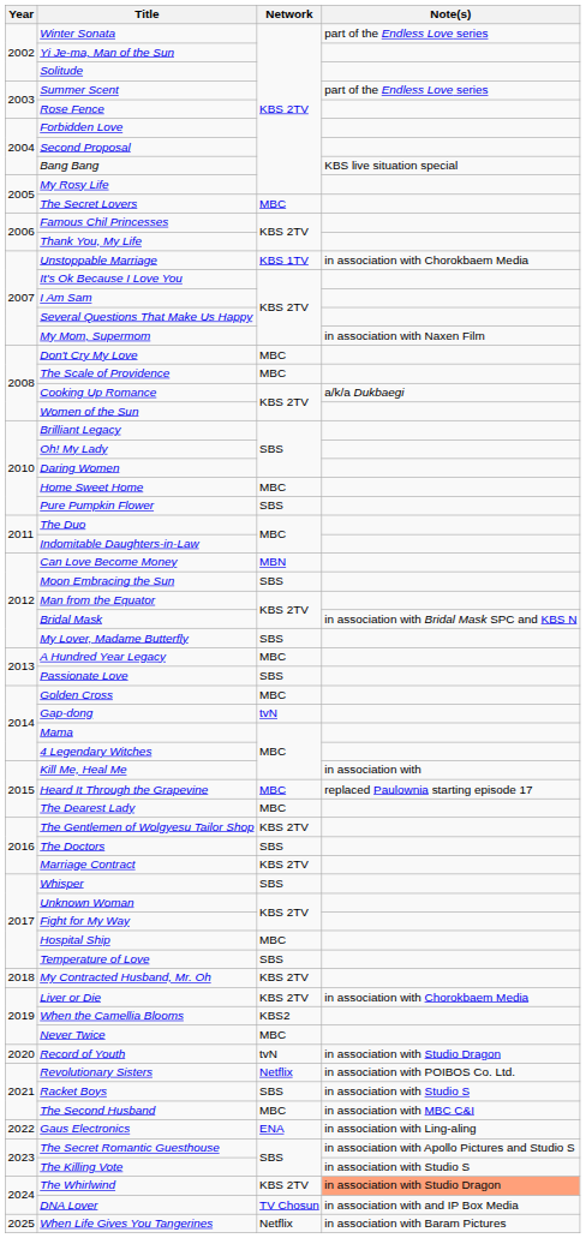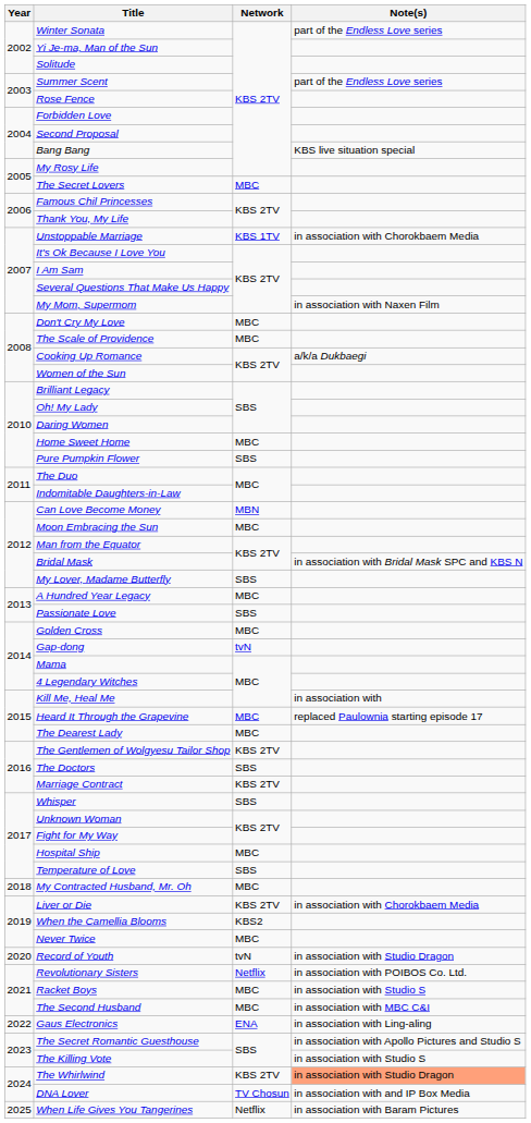 <table class="wikitable">
 <tr>
 <th>Year</th>
 <th>Title</th>
 <th>Network</th>
 <th>Note(s)</th>
 </tr>
 <tr>
 <td rowspan="3">2002</td>
 <td><em><a href='#'>Winter Sonata</a></em></td>
 <td rowspan="9"><a href='#'>KBS 2TV</a></td>
 <td>part of the <a href='#'><em>Endless Love</em> series</a></td>
 </tr>
 <tr>
 <td><em><a href='#'>Yi Je-ma, Man of the Sun</a></em></td>
 <td></td>
 </tr>
 <tr>
 <td><em><a href='#'>Solitude</a></em></td>
 <td></td>
 </tr>
 <tr>
 <td rowspan="2">2003</td>
 <td><em><a href='#'>Summer Scent</a></em></td>
 <td>part of the <a href='#'><em>Endless Love</em> series</a></td>
 </tr>
 <tr>
 <td><em><a href='#'>Rose Fence</a></em></td>
 <td></td>
 </tr>
 <tr>
 <td rowspan="3">2004</td>
 <td><em><a href='#'>Forbidden Love</a></em></td>
 <td></td>
 </tr>
 <tr>
 <td><em><a href='#'>Second Proposal</a></em></td>
 <td></td>
 </tr>
 <tr>
 <td><em>Bang Bang</em></td>
 <td>KBS live situation special</td>
 </tr>
 <tr>
 <td rowspan="2">2005</td>
 <td><em><a href='#'>My Rosy Life</a></em></td>
 <td></td>
 </tr>
 <tr>
 <td><em><a href='#'>The Secret Lovers</a></em></td>
 <td><a href='#'>MBC</a></td>
 <td></td>
 </tr>
 <tr>
 <td rowspan="2">2006</td>
 <td><em><a href='#'>Famous Chil Princesses</a></em></td>
 <td rowspan="2">KBS 2TV</td>
 <td></td>
 </tr>
 <tr>
 <td><em><a href='#'>Thank You, My Life</a></em></td>
 <td></td>
 </tr>
 <tr>
 <td rowspan="5">2007</td>
 <td><em><a href='#'>Unstoppable Marriage</a></em></td>
 <td><a href='#'>KBS 1TV</a></td>
 <td>in association with Chorokbaem Media</td>
 </tr>
 <tr>
 <td><em><a href='#'>It's Ok Because I Love You</a></em></td>
 <td rowspan="4">KBS 2TV</td>
 <td></td>
 </tr>
 <tr>
 <td><em><a href='#'>I Am Sam</a></em></td>
 <td></td>
 </tr>
 <tr>
 <td><em><a href='#'>Several Questions That Make Us Happy</a></em></td>
 <td></td>
 </tr>
 <tr>
 <td><em><a href='#'>My Mom, Supermom</a></em></td>
 <td>in association with Naxen Film</td>
 </tr>
 <tr>
 <td rowspan="4">2008</td>
 <td><em><a href='#'>Don't Cry My Love</a></em></td>
 <td>MBC</td>
 <td></td>
 </tr>
 <tr>
 <td><em><a href='#'>The Scale of Providence</a></em></td>
 <td>MBC</td>
 <td></td>
 </tr>
 <tr>
 <td><em><a href='#'>Cooking Up Romance</a></em></td>
 <td rowspan="2">KBS 2TV</td>
 <td>a/k/a <em>Dukbaegi</em></td>
 </tr>
 <tr>
 <td><em><a href='#'>Women of the Sun</a></em></td>
 <td></td>
 </tr>
 <tr>
 <td rowspan="5">2010</td>
 <td><em><a href='#'>Brilliant Legacy</a></em></td>
 <td rowspan="3">SBS</td>
 <td></td>
 </tr>
 <tr>
 <td><em><a href='#'>Oh! My Lady</a></em></td>
 <td></td>
 </tr>
 <tr>
 <td><em><a href='#'>Daring Women</a></em></td>
 <td></td>
 </tr>
 <tr>
 <td><em><a href='#'>Home Sweet Home</a></em></td>
 <td>MBC</td>
 <td></td>
 </tr>
 <tr>
 <td><em><a href='#'>Pure Pumpkin Flower</a></em></td>
 <td>SBS</td>
 <td></td>
 </tr>
 <tr>
 <td rowspan="2">2011</td>
 <td><em><a href='#'>The Duo</a></em></td>
 <td rowspan="2">MBC</td>
 <td></td>
 </tr>
 <tr>
 <td><em><a href='#'>Indomitable Daughters-in-Law</a></em></td>
 <td></td>
 </tr>
 <tr>
 <td rowspan="5">2012</td>
 <td><em><a href='#'>Can Love Become Money</a></em></td>
 <td><a href='#'>MBN</a></td>
 <td></td>
 </tr>
 <tr>
 <td><em><a href='#'>Moon Embracing the Sun</a></em></td>
-<td>SBS</td>
+<td>MBC</td>
 <td></td>
 </tr>
 <tr>
 <td><em><a href='#'>Man from the Equator</a></em></td>
 <td rowspan="2">KBS 2TV</td>
 <td></td>
 </tr>
 <tr>
 <td><em><a href='#'>Bridal Mask</a></em></td>
 <td>in association with <em>Bridal Mask</em> SPC and <a href='#'>KBS N</a></td>
 </tr>
 <tr>
 <td><em><a href='#'>My Lover, Madame Butterfly</a></em></td>
 <td>SBS</td>
 <td></td>
 </tr>
 <tr>
 <td rowspan="2">2013</td>
 <td><em><a href='#'>A Hundred Year Legacy</a></em></td>
 <td>MBC</td>
 <td></td>
 </tr>
 <tr>
 <td><em><a href='#'>Passionate Love</a></em></td>
 <td>SBS</td>
 <td></td>
 </tr>
 <tr>
 <td rowspan="4">2014</td>
 <td><em><a href='#'>Golden Cross</a></em></td>
 <td>MBC</td>
 <td></td>
 </tr>
 <tr>
 <td><em><a href='#'>Gap-dong</a></em></td>
 <td><a href='#'>tvN</a></td>
 <td></td>
 </tr>
 <tr>
 <td><em><a href='#'>Mama</a></em></td>
 <td rowspan="3">MBC</td>
 <td></td>
 </tr>
 <tr>
 <td><em><a href='#'>4 Legendary Witches</a></em></td>
 <td></td>
 </tr>
 <tr>
 <td rowspan="3">2015</td>
 <td><em><a href='#'>Kill Me, Heal Me</a></em></td>
 <td>in association with </td>
 </tr>
 <tr>
 <td><em><a href='#'>Heard It Through the Grapevine</a></em></td>
 <td><a href='#'>MBC</a></td>
 <td>replaced <a href='#'>Paulownia</a> starting episode 17</td>
 </tr>
 <tr>
 <td><em><a href='#'>The Dearest Lady</a></em></td>
 <td>MBC</td>
 <td></td>
 </tr>
 <tr>
 <td rowspan="3">2016</td>
 <td><em><a href='#'>The Gentlemen of Wolgyesu Tailor Shop</a></em></td>
 <td>KBS 2TV</td>
 <td></td>
 </tr>
 <tr>
 <td><em><a href='#'>The Doctors</a></em></td>
 <td>SBS</td>
 <td></td>
 </tr>
 <tr>
 <td><em><a href='#'>Marriage Contract</a></em></td>
 <td>KBS 2TV</td>
 <td></td>
 </tr>
 <tr>
 <td rowspan="5">2017</td>
 <td><em><a href='#'>Whisper</a></em></td>
 <td>SBS</td>
 <td></td>
 </tr>
 <tr>
 <td><em><a href='#'>Unknown Woman</a></em></td>
 <td rowspan="2">KBS 2TV</td>
 <td></td>
 </tr>
 <tr>
 <td><em><a href='#'>Fight for My Way</a></em></td>
 <td></td>
 </tr>
 <tr>
 <td><em><a href='#'>Hospital Ship</a></em></td>
 <td>MBC</td>
 <td></td>
 </tr>
 <tr>
 <td><em><a href='#'>Temperature of Love</a></em></td>
 <td>SBS</td>
 <td></td>
 </tr>
 <tr>
 <td>2018</td>
 <td><em><a href='#'>My Contracted Husband, Mr. Oh</a></em></td>
-<td>KBS 2TV</td>
+<td>MBC</td>
 <td></td>
 </tr>
 <tr>
 <td rowspan="3">2019</td>
 <td><em><a href='#'>Liver or Die</a></em></td>
 <td>KBS 2TV</td>
 <td>in association with <a href='#'>Chorokbaem Media</a></td>
 </tr>
 <tr>
 <td><em><a href='#'>When the Camellia Blooms</a></em></td>
 <td>KBS2</td>
 <td></td>
 </tr>
 <tr>
 <td><em><a href='#'>Never Twice</a></em></td>
 <td>MBC</td>
 <td></td>
 </tr>
 <tr>
 <td>2020</td>
 <td><em><a href='#'>Record of Youth</a></em></td>
 <td>tvN</td>
 <td>in association with <a href='#'>Studio Dragon</a></td>
 </tr>
 <tr>
 <td rowspan="3">2021</td>
 <td><em><a href='#'>Revolutionary Sisters</a></em></td>
 <td><a href='#'>Netflix</a></td>
 <td>in association with POIBOS Co. Ltd.</td>
 </tr>
 <tr>
 <td><em><a href='#'>Racket Boys</a></em></td>
-<td>SBS</td>
+<td>MBC</td>
 <td>in association with <a href='#'>Studio S</a></td>
 </tr>
 <tr>
 <td><em><a href='#'>The Second Husband</a></em></td>
 <td>MBC</td>
 <td>in association with <a href='#'>MBC C&I</a></td>
 </tr>
 <tr>
 <td>2022</td>
 <td><em><a href='#'>Gaus Electronics</a></em></td>
 <td><a href='#'>ENA</a></td>
 <td>in association with Ling-aling</td>
 </tr>
 <tr>
 <td rowspan="2">2023</td>
 <td><em><a href='#'>The Secret Romantic Guesthouse</a></em></td>
 <td rowspan="2">SBS</td>
 <td>in association with Apollo Pictures and Studio S</td>
 </tr>
 <tr>
 <td><em><a href='#'>The Killing Vote</a></em></td>
 <td>in association with Studio S</td>
 </tr>
 <tr>
 <td rowspan="2">2024</td>
 <td><em><a href='#'>The Whirlwind</a></em></td>
 <td>KBS 2TV</td>
 <td style="background: lightsalmon;">in association with Studio Dragon</td>
 </tr>
 <tr>
 <td><em><a href='#'>DNA Lover</a></em></td>
 <td><a href='#'>TV Chosun</a></td>
 <td>in association with  and IP Box Media</td>
 </tr>
 <tr>
 <td>2025</td>
 <td><em><a href='#'>When Life Gives You Tangerines</a></em></td>
 <td>Netflix</td>
 <td>in association with Baram Pictures</td>
 </tr>
 </table>
